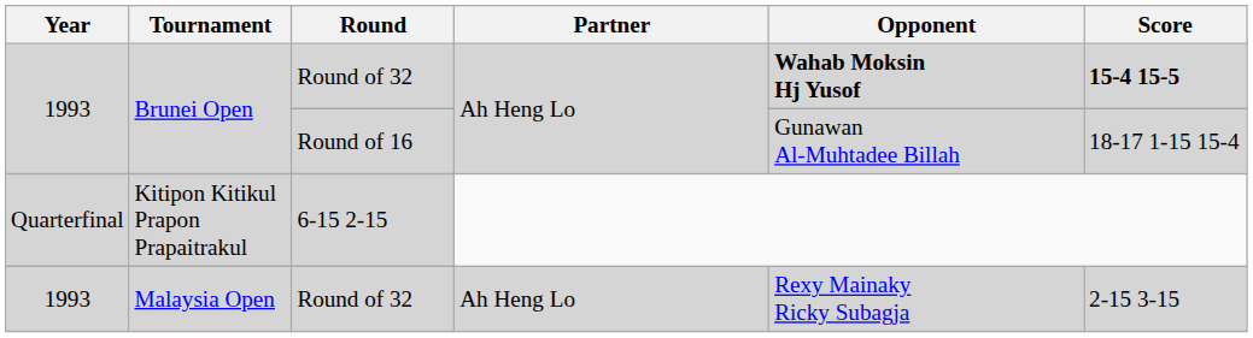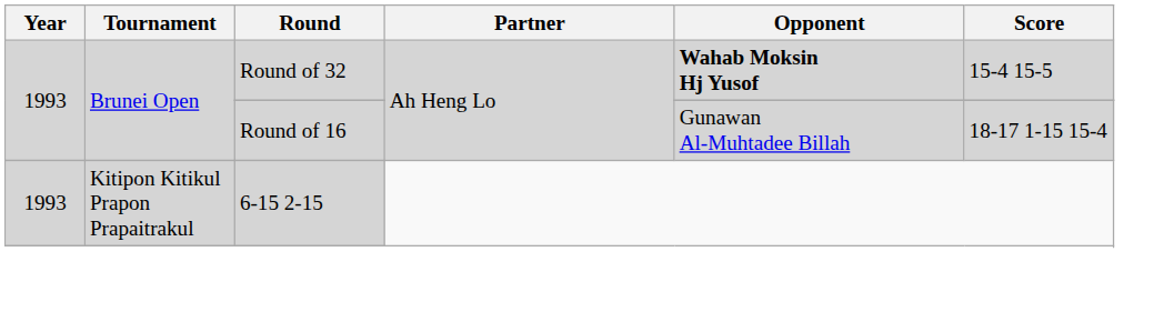 <table class="sortable wikitable" style="font-size: 95%;">
 <tr>
 <th width="50">Year</th>
 <th width="100">Tournament</th>
 <th width="100">Round</th>
 <th width="200">Partner</th>
 <th width="200">Opponent</th>
 <th width="100">Score</th>
 </tr>
 <tr style="background:#D5D5D5">
 <td align="center" rowspan="3">1993</td>
 <td align="left" rowspan="3"><a href='#'>Brunei Open</a></td>
 <td align="left">Round of 32</td>
 <td align="left" rowspan="3"> Ah Heng Lo</td>
 <td align="left"><strong> Wahab Moksin<br> Hj Yusof</strong></td>
-<td align="left"><strong>15-4 15-5</strong></td>
+<td align="left">15-4 15-5</td>
 </tr>
 <tr>
 </tr>
 <tr style="background:#D5D5D5">
 <td align="left">Round of 16</td>
 <td align="left"> Gunawan<br> <a href='#'>Al-Muhtadee Billah</a></td>
 <td align="left">18-17 1-15 15-4</td>
 </tr>
 <tr>
 </tr>
 <tr style="background:#D5D5D5">
-<td align="left">Quarterfinal</td>
+<td align="center">1993</td>
 <td align="left"> Kitipon Kitikul<br> Prapon Prapaitrakul</td>
 <td align="left">6-15 2-15</td>
 </tr>
 <tr>
 </tr>
-<tr style="background:#D5D5D5">
-<td align="center">1993</td>
-<td align="left"><a href='#'>Malaysia Open</a></td>
-<td align="left">Round of 32</td>
-<td align="left"> Ah Heng Lo</td>
-<td align="left"> <a href='#'>Rexy Mainaky</a><br> <a href='#'>Ricky Subagja</a></td>
-<td align="left">2-15 3-15</td>
-</tr>
 </table>
